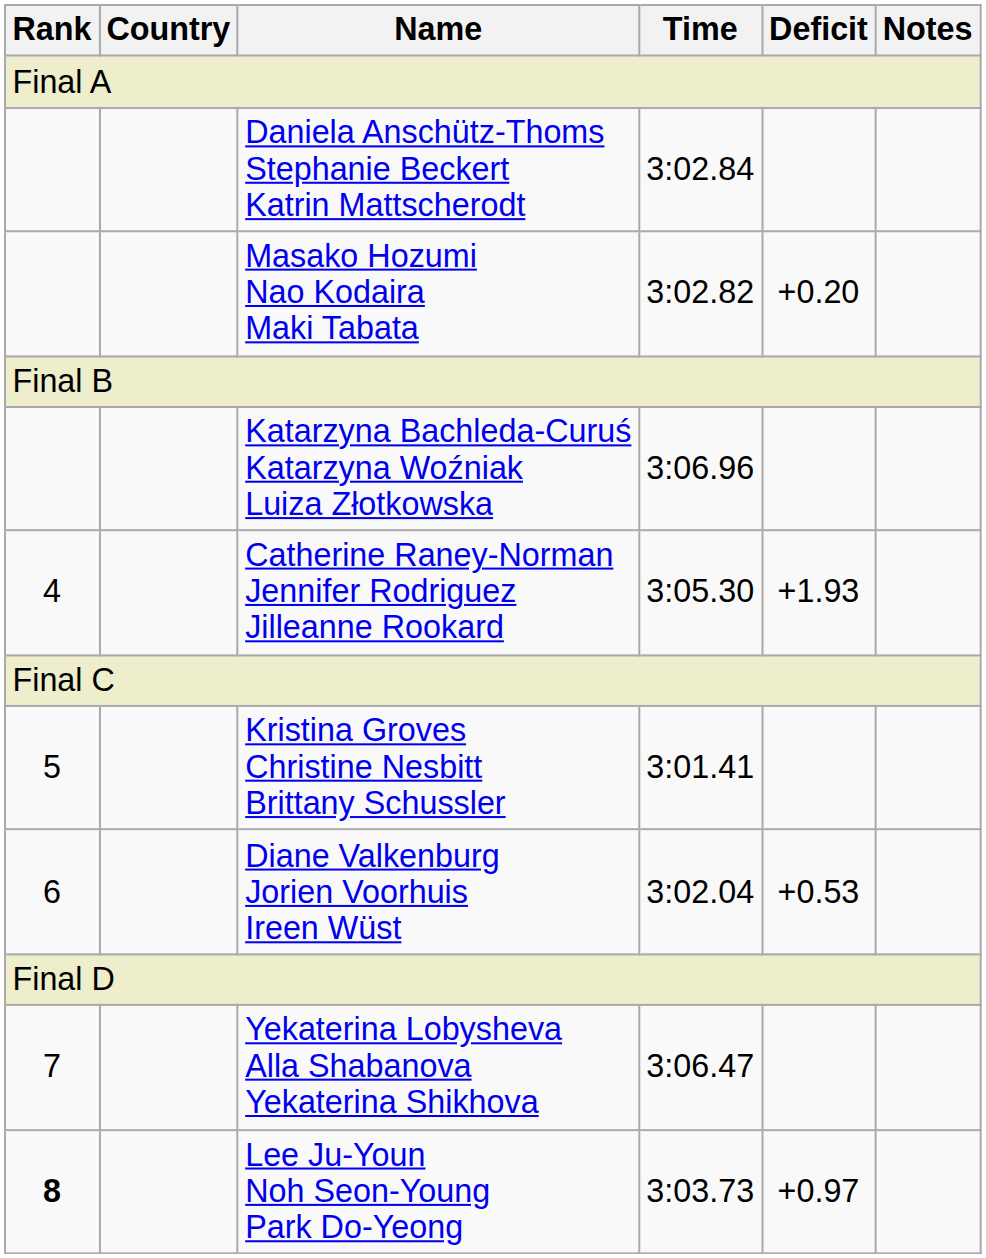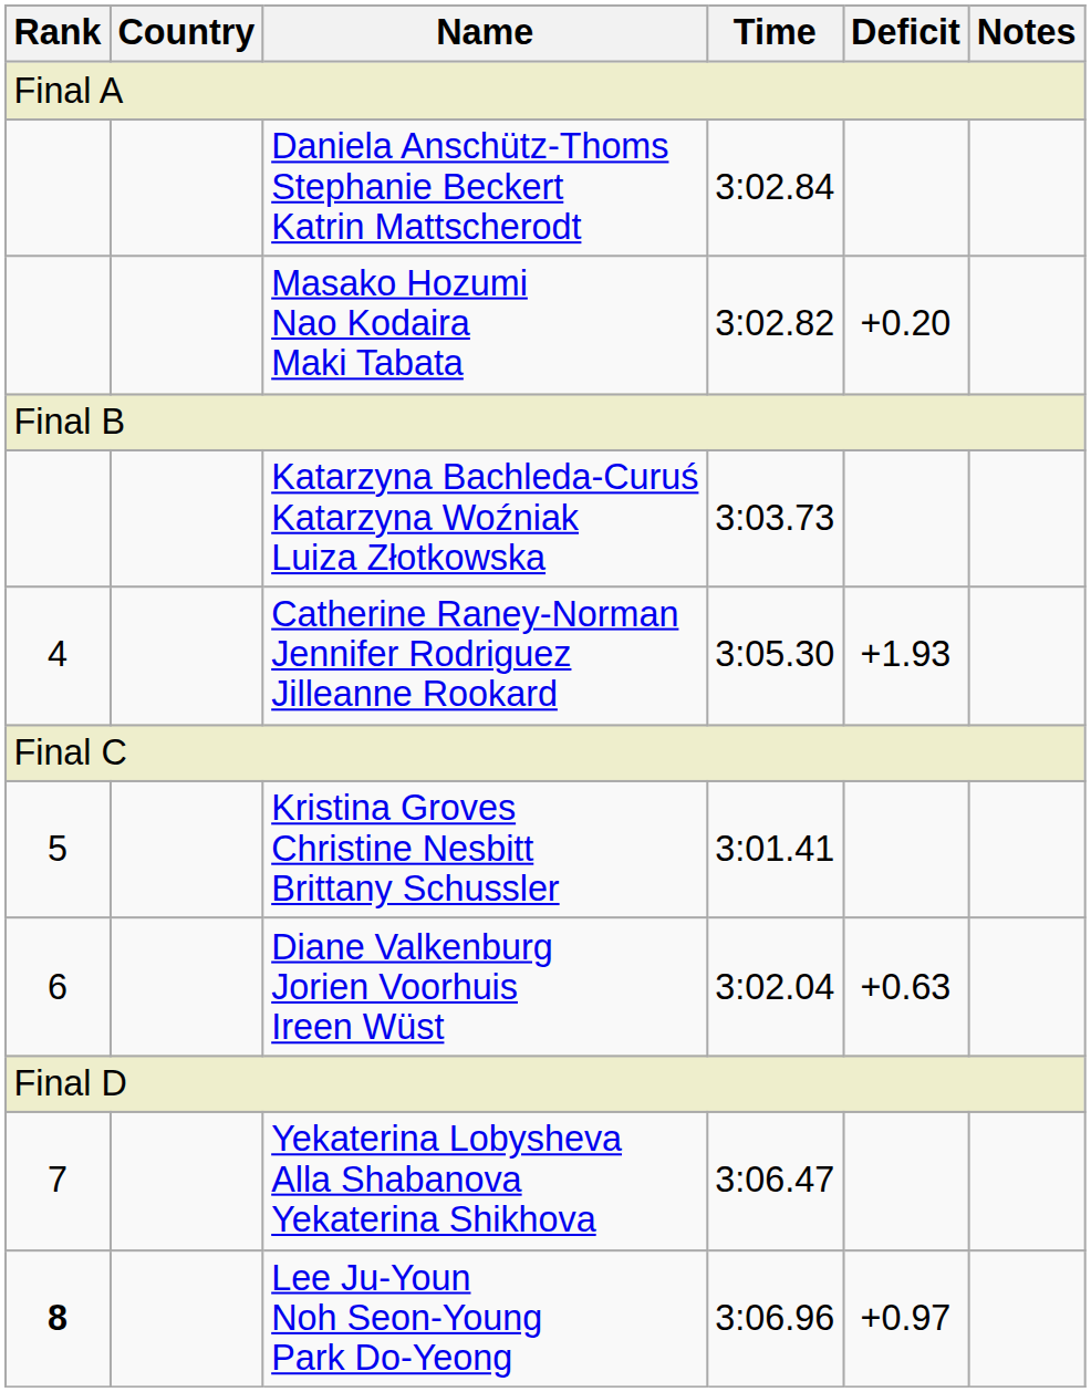 <table class="wikitable" style="text-align:center;">
 <tr>
 <th>Rank</th>
 <th>Country</th>
 <th>Name</th>
 <th>Time</th>
 <th>Deficit</th>
 <th>Notes</th>
 </tr>
 <tr>
 <td colspan="6" align="left" style="background: #eeeecc">Final A</td>
 </tr>
 <tr>
 <td></td>
 <td align=left></td>
 <td align=left><a href='#'>Daniela Anschütz-Thoms</a><br><a href='#'>Stephanie Beckert</a><br><a href='#'>Katrin Mattscherodt</a></td>
 <td>3:02.84</td>
 <td></td>
 <td></td>
 </tr>
 <tr>
 <td></td>
 <td align=left></td>
 <td align=left><a href='#'>Masako Hozumi</a><br><a href='#'>Nao Kodaira</a><br><a href='#'>Maki Tabata</a></td>
 <td>3:02.82</td>
 <td>+0.20</td>
 <td></td>
 </tr>
 <tr>
 <td colspan="6" align="left" style="background: #eeeecc">Final B</td>
 </tr>
 <tr>
 <td></td>
 <td align=left></td>
 <td align=left><a href='#'>Katarzyna Bachleda-Curuś</a><br><a href='#'>Katarzyna Woźniak</a><br><a href='#'>Luiza Złotkowska</a></td>
-<td>3:06.96</td>
+<td>3:03.73</td>
 <td></td>
 <td></td>
 </tr>
 <tr>
 <td>4</td>
 <td align=left></td>
 <td align=left><a href='#'>Catherine Raney-Norman</a><br><a href='#'>Jennifer Rodriguez</a> <br><a href='#'>Jilleanne Rookard</a></td>
 <td>3:05.30</td>
 <td>+1.93</td>
 <td></td>
 </tr>
 <tr>
 <td colspan="6" align="left" style="background: #eeeecc">Final C</td>
 </tr>
 <tr>
 <td>5</td>
 <td align=left></td>
 <td align=left><a href='#'>Kristina Groves</a><br><a href='#'>Christine Nesbitt</a><br><a href='#'>Brittany Schussler</a></td>
 <td>3:01.41</td>
 <td></td>
 <td></td>
 </tr>
 <tr>
 <td>6</td>
 <td align=left></td>
 <td align=left><a href='#'>Diane Valkenburg</a><br><a href='#'>Jorien Voorhuis</a><br><a href='#'>Ireen Wüst</a></td>
 <td>3:02.04</td>
-<td>+0.53</td>
+<td>+0.63</td>
 <td></td>
 </tr>
 <tr>
 <td colspan="6" align="left" style="background: #eeeecc">Final D</td>
 </tr>
 <tr>
 <td>7</td>
 <td align=left></td>
 <td align=left><a href='#'>Yekaterina Lobysheva</a><br><a href='#'>Alla Shabanova</a><br><a href='#'>Yekaterina Shikhova</a></td>
 <td>3:06.47</td>
 <td></td>
 <td></td>
 </tr>
 <tr>
 <td><strong>8</strong></td>
 <td align=left></td>
 <td align=left><a href='#'>Lee Ju-Youn</a><br><a href='#'>Noh Seon-Young</a> <br><a href='#'>Park Do-Yeong</a></td>
-<td>3:03.73</td>
+<td>3:06.96</td>
 <td>+0.97</td>
 <td></td>
 </tr>
 </table>
